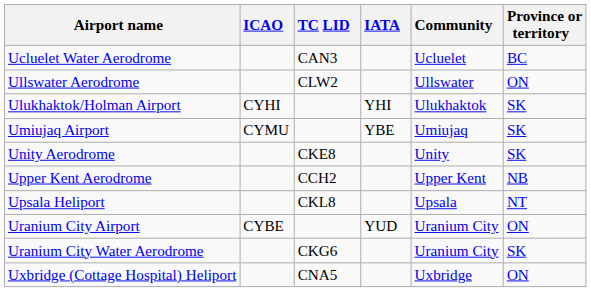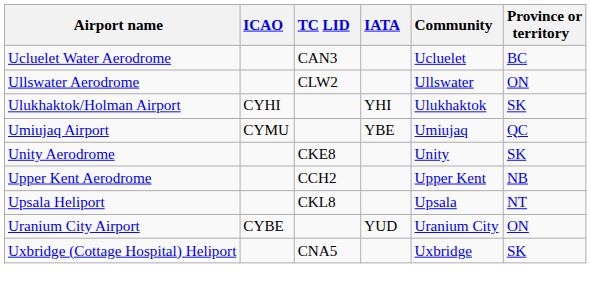 <table class="wikitable sortable" style="width:auto;">
 <tr>
 <th width="*">Airport name  </th>
 <th width="*"><a href='#'>ICAO</a>  </th>
 <th width="*"><a href='#'>TC</a> <a href='#'>LID</a>  </th>
 <th width="*"><a href='#'>IATA</a>  </th>
 <th width="*">Community  </th>
 <th width="*">Province or<br>territory  </th>
 </tr>
 <tr>
 <td><a href='#'>Ucluelet Water Aerodrome</a></td>
 <td></td>
 <td>CAN3</td>
 <td></td>
 <td><a href='#'>Ucluelet</a></td>
 <td><a href='#'>BC</a></td>
 </tr>
 <tr>
 <td><a href='#'>Ullswater Aerodrome</a></td>
 <td></td>
 <td>CLW2</td>
 <td></td>
 <td><a href='#'>Ullswater</a></td>
 <td><a href='#'>ON</a></td>
 </tr>
 <tr>
 <td><a href='#'>Ulukhaktok/Holman Airport</a></td>
 <td>CYHI</td>
 <td></td>
 <td>YHI</td>
 <td><a href='#'>Ulukhaktok</a></td>
 <td><a href='#'>SK</a></td>
 </tr>
 <tr>
 <td><a href='#'>Umiujaq Airport</a></td>
 <td>CYMU</td>
 <td></td>
 <td>YBE</td>
 <td><a href='#'>Umiujaq</a></td>
-<td><a href='#'>SK</a></td>
+<td><a href='#'>QC</a></td>
 </tr>
 <tr>
 <td><a href='#'>Unity Aerodrome</a></td>
 <td></td>
 <td>CKE8</td>
 <td></td>
 <td><a href='#'>Unity</a></td>
 <td><a href='#'>SK</a></td>
 </tr>
 <tr>
 <td><a href='#'>Upper Kent Aerodrome</a></td>
 <td></td>
 <td>CCH2</td>
 <td></td>
 <td><a href='#'>Upper Kent</a></td>
 <td><a href='#'>NB</a></td>
 </tr>
 <tr>
 <td><a href='#'>Upsala Heliport</a></td>
 <td></td>
 <td>CKL8</td>
 <td></td>
 <td><a href='#'>Upsala</a></td>
 <td><a href='#'>NT</a></td>
 </tr>
 <tr>
 <td><a href='#'>Uranium City Airport</a></td>
 <td>CYBE</td>
 <td></td>
 <td>YUD</td>
 <td><a href='#'>Uranium City</a></td>
 <td><a href='#'>ON</a></td>
 </tr>
 <tr>
-<td><a href='#'>Uranium City Water Aerodrome</a></td>
-<td></td>
-<td>CKG6</td>
-<td></td>
-<td><a href='#'>Uranium City</a></td>
-<td><a href='#'>SK</a></td>
-</tr>
-<tr>
 <td><a href='#'>Uxbridge (Cottage Hospital) Heliport</a></td>
 <td></td>
 <td>CNA5</td>
 <td></td>
 <td><a href='#'>Uxbridge</a></td>
-<td><a href='#'>ON</a></td>
+<td><a href='#'>SK</a></td>
 </tr>
 </table>
